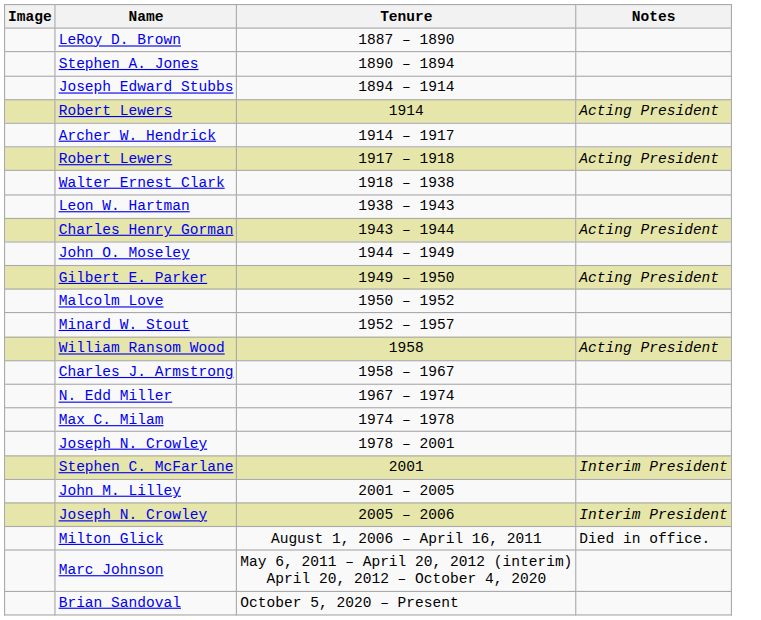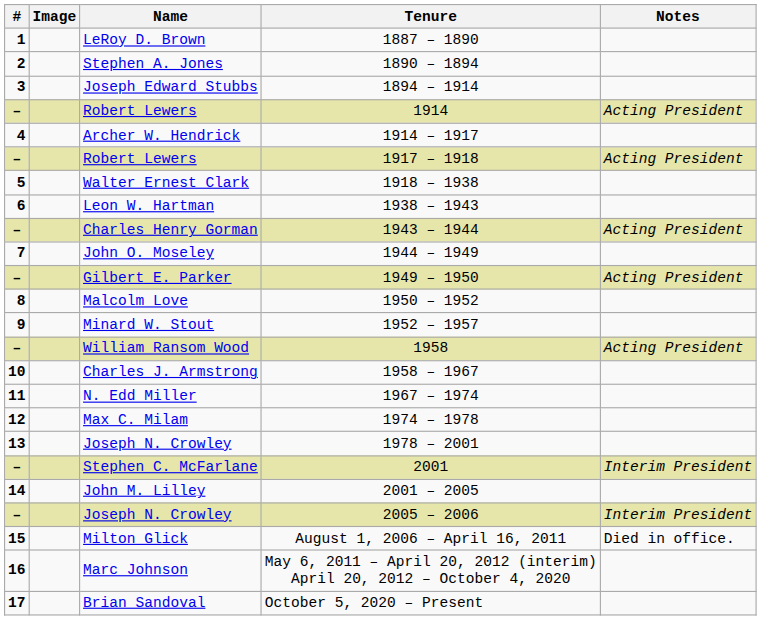 <table class=wikitable>
 <tr>
+<th>#</th>
 <th>Image</th>
 <th>Name</th>
 <th>Tenure</th>
 <th>Notes</th>
 </tr>
 <tr>
+<td align="right"><strong>1</strong></td>
 <td></td>
 <td><a href='#'>LeRoy D. Brown</a></td>
 <td align="center">1887 – 1890</td>
 <td></td>
 </tr>
 <tr>
+<td align="right"><strong>2</strong></td>
 <td></td>
 <td><a href='#'>Stephen A. Jones</a></td>
 <td align="center">1890 – 1894</td>
 <td></td>
 </tr>
 <tr>
+<td align="right"><strong>3</strong></td>
 <td></td>
 <td><a href='#'>Joseph Edward Stubbs</a></td>
 <td align="center">1894 – 1914</td>
 <td></td>
 </tr>
 <tr bgcolor="#e6e6aa">
+<td align="center"><strong>–</strong></td>
 <td></td>
 <td><a href='#'>Robert Lewers</a></td>
 <td align="center">1914</td>
 <td><em>Acting President</em></td>
 </tr>
 <tr>
+<td align="right"><strong>4</strong></td>
 <td></td>
 <td><a href='#'>Archer W. Hendrick</a></td>
 <td align="center">1914 – 1917</td>
 <td></td>
 </tr>
 <tr bgcolor="#e6e6aa">
+<td align="center"><strong>–</strong></td>
 <td></td>
 <td><a href='#'>Robert Lewers</a></td>
 <td align="center">1917 – 1918</td>
 <td><em>Acting President</em></td>
 </tr>
 <tr>
+<td align="right"><strong>5</strong></td>
 <td></td>
 <td><a href='#'>Walter Ernest Clark</a></td>
 <td align="center">1918 – 1938</td>
 <td></td>
 </tr>
 <tr>
+<td align="right"><strong>6</strong></td>
 <td></td>
 <td><a href='#'>Leon W. Hartman</a></td>
 <td align="center">1938 – 1943</td>
 <td></td>
 </tr>
 <tr bgcolor="#e6e6aa">
+<td align="center"><strong>–</strong></td>
 <td></td>
 <td><a href='#'>Charles Henry Gorman</a></td>
 <td align="center">1943 – 1944</td>
 <td><em>Acting President</em></td>
 </tr>
 <tr>
+<td align="right"><strong>7</strong></td>
 <td></td>
 <td><a href='#'>John O. Moseley</a></td>
 <td align="center">1944 – 1949</td>
 <td></td>
 </tr>
 <tr bgcolor="#e6e6aa">
+<td align="center"><strong>–</strong></td>
 <td></td>
 <td><a href='#'>Gilbert E. Parker</a></td>
 <td align="center">1949 – 1950</td>
 <td><em>Acting President</em></td>
 </tr>
 <tr>
+<td align="right"><strong>8</strong></td>
 <td></td>
 <td><a href='#'>Malcolm Love</a></td>
 <td align="center">1950 – 1952</td>
 <td></td>
 </tr>
 <tr>
+<td align="right"><strong>9</strong></td>
 <td></td>
 <td><a href='#'>Minard W. Stout</a></td>
 <td align="center">1952 – 1957</td>
 <td></td>
 </tr>
 <tr bgcolor="#e6e6aa">
+<td align="center"><strong>–</strong></td>
 <td></td>
 <td><a href='#'>William Ransom Wood</a></td>
 <td align="center">1958</td>
 <td><em>Acting President</em></td>
 </tr>
 <tr>
+<td align="right"><strong>10</strong></td>
 <td></td>
 <td><a href='#'>Charles J. Armstrong</a></td>
 <td align="center">1958 – 1967</td>
 <td></td>
 </tr>
 <tr>
+<td align="right"><strong>11</strong></td>
 <td></td>
 <td><a href='#'>N. Edd Miller</a></td>
 <td align="center">1967 – 1974</td>
 <td></td>
 </tr>
 <tr>
+<td align="right"><strong>12</strong></td>
 <td></td>
 <td><a href='#'>Max C. Milam</a></td>
 <td align="center">1974 – 1978</td>
 <td></td>
 </tr>
 <tr>
+<td align="right"><strong>13</strong></td>
 <td></td>
 <td><a href='#'>Joseph N. Crowley</a></td>
 <td align="center">1978 – 2001</td>
 <td></td>
 </tr>
 <tr bgcolor="#e6e6aa">
+<td align="center"><strong>–</strong></td>
 <td></td>
 <td><a href='#'>Stephen C. McFarlane</a></td>
 <td align="center">2001</td>
 <td><em>Interim President</em></td>
 </tr>
 <tr>
+<td align="right"><strong>14</strong></td>
 <td></td>
 <td><a href='#'>John M. Lilley</a></td>
 <td align="center">2001 – 2005</td>
 <td></td>
 </tr>
 <tr bgcolor="#e6e6aa">
+<td align="center"><strong>–</strong></td>
 <td></td>
 <td><a href='#'>Joseph N. Crowley</a></td>
 <td align="center">2005 – 2006</td>
 <td><em>Interim President</em></td>
 </tr>
 <tr>
+<td align="right"><strong>15</strong></td>
 <td></td>
 <td><a href='#'>Milton Glick</a></td>
 <td align="center">August 1, 2006 – April 16, 2011</td>
 <td>Died in office.</td>
 </tr>
 <tr>
+<td align="right"><strong>16</strong></td>
 <td></td>
 <td><a href='#'>Marc Johnson</a></td>
 <td align="center">May 6, 2011 – April 20, 2012 (interim)<br>April 20, 2012 – October 4, 2020</td>
 <td></td>
 </tr>
 <tr>
+<td align="right"><strong>17</strong></td>
 <td></td>
 <td><a href='#'>Brian Sandoval</a></td>
 <td>October 5, 2020 – Present</td>
 <td></td>
 </tr>
 </table>
